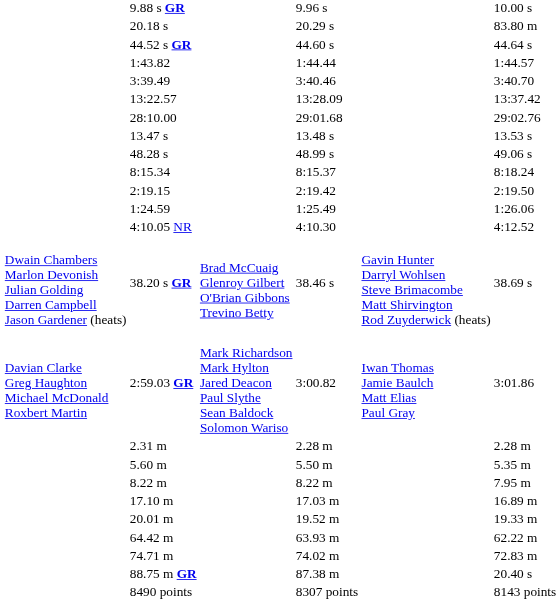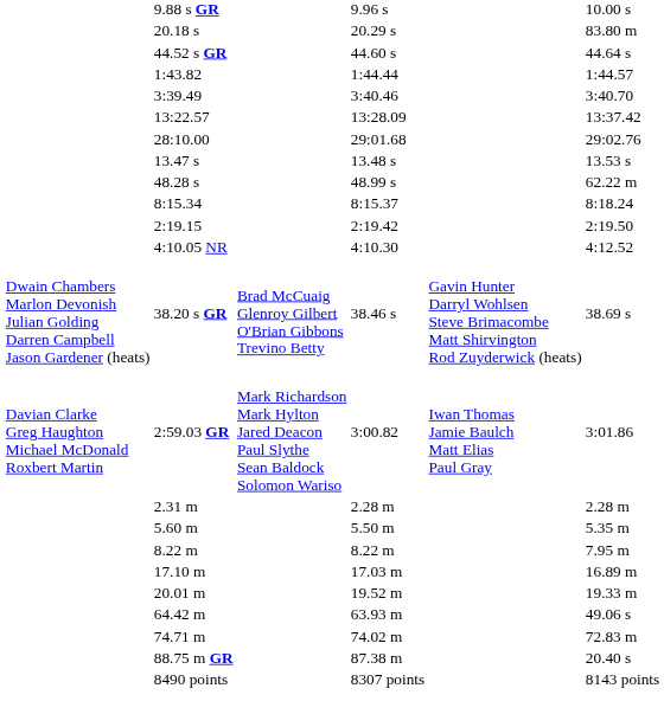 <table>
 <tr>
 <td></td>
 <td></td>
 <td>9.88 s <strong><a href='#'>GR</a></strong></td>
 <td></td>
 <td>9.96 s</td>
 <td></td>
 <td>10.00 s</td>
 </tr>
 <tr>
 <td></td>
 <td></td>
 <td>20.18 s</td>
 <td></td>
 <td>20.29 s</td>
 <td></td>
 <td>83.80 m</td>
 </tr>
 <tr>
 <td></td>
 <td></td>
 <td>44.52 s <strong><a href='#'>GR</a></strong></td>
 <td></td>
 <td>44.60 s</td>
 <td></td>
 <td>44.64 s</td>
 </tr>
 <tr>
 <td></td>
 <td></td>
 <td>1:43.82</td>
 <td></td>
 <td>1:44.44</td>
 <td></td>
 <td>1:44.57</td>
 </tr>
 <tr>
 <td></td>
 <td></td>
 <td>3:39.49</td>
 <td></td>
 <td>3:40.46</td>
 <td></td>
 <td>3:40.70</td>
 </tr>
 <tr>
 <td></td>
 <td></td>
 <td>13:22.57</td>
 <td></td>
 <td>13:28.09</td>
 <td></td>
 <td>13:37.42</td>
 </tr>
 <tr>
 <td></td>
 <td></td>
 <td>28:10.00</td>
 <td></td>
 <td>29:01.68</td>
 <td></td>
 <td>29:02.76</td>
 </tr>
 <tr>
 <td></td>
 <td></td>
 <td>13.47 s</td>
 <td></td>
 <td>13.48 s</td>
 <td></td>
 <td>13.53 s</td>
 </tr>
 <tr>
 <td></td>
 <td></td>
 <td>48.28 s</td>
 <td></td>
 <td>48.99 s</td>
 <td></td>
-<td>49.06 s</td>
+<td>62.22 m</td>
 </tr>
 <tr>
 <td></td>
 <td></td>
 <td>8:15.34</td>
 <td></td>
 <td>8:15.37</td>
 <td></td>
 <td>8:18.24</td>
 </tr>
 <tr>
 <td></td>
 <td></td>
 <td>2:19.15</td>
 <td></td>
 <td>2:19.42</td>
 <td></td>
 <td>2:19.50</td>
-</tr>
-<tr>
-<td></td>
-<td></td>
-<td>1:24.59</td>
-<td></td>
-<td>1:25.49</td>
-<td></td>
-<td>1:26.06</td>
 </tr>
 <tr>
 <td></td>
 <td></td>
 <td>4:10.05 <a href='#'>NR</a></td>
 <td></td>
 <td>4:10.30</td>
 <td></td>
 <td>4:12.52</td>
 </tr>
 <tr>
 <td></td>
 <td><br><a href='#'>Dwain Chambers</a><br><a href='#'>Marlon Devonish</a><br><a href='#'>Julian Golding</a><br><a href='#'>Darren Campbell</a><br><a href='#'>Jason Gardener</a> (heats)</td>
 <td>38.20 s <strong><a href='#'>GR</a></strong></td>
 <td><br><a href='#'>Brad McCuaig</a><br><a href='#'>Glenroy Gilbert</a><br><a href='#'>O'Brian Gibbons</a><br><a href='#'>Trevino Betty</a></td>
 <td>38.46 s</td>
 <td><br><a href='#'>Gavin Hunter</a><br><a href='#'>Darryl Wohlsen</a><br><a href='#'>Steve Brimacombe</a><br><a href='#'>Matt Shirvington</a><br><a href='#'>Rod Zuyderwick</a> (heats)</td>
 <td>38.69 s</td>
 </tr>
 <tr>
 <td></td>
 <td><br><a href='#'>Davian Clarke</a><br><a href='#'>Greg Haughton</a><br><a href='#'>Michael McDonald</a><br><a href='#'>Roxbert Martin</a></td>
 <td>2:59.03 <strong><a href='#'>GR</a></strong></td>
 <td><br><a href='#'>Mark Richardson</a><br><a href='#'>Mark Hylton</a><br><a href='#'>Jared Deacon</a><br><a href='#'>Paul Slythe</a><br><a href='#'>Sean Baldock</a><br><a href='#'>Solomon Wariso</a></td>
 <td>3:00.82</td>
 <td><br><a href='#'>Iwan Thomas</a><br><a href='#'>Jamie Baulch</a><br><a href='#'>Matt Elias</a><br><a href='#'>Paul Gray</a></td>
 <td>3:01.86</td>
 </tr>
 <tr>
 <td></td>
 <td></td>
 <td>2.31 m</td>
 <td></td>
 <td>2.28 m</td>
 <td></td>
 <td>2.28 m</td>
 </tr>
 <tr>
 <td></td>
 <td></td>
 <td>5.60 m</td>
 <td></td>
 <td>5.50 m</td>
 <td></td>
 <td>5.35 m</td>
 </tr>
 <tr>
 <td></td>
 <td></td>
 <td>8.22 m</td>
 <td></td>
 <td>8.22 m</td>
 <td></td>
 <td>7.95 m</td>
 </tr>
 <tr>
 <td></td>
 <td></td>
 <td>17.10 m</td>
 <td></td>
 <td>17.03 m</td>
 <td></td>
 <td>16.89 m</td>
 </tr>
 <tr>
 <td></td>
 <td></td>
 <td>20.01 m</td>
 <td></td>
 <td>19.52 m</td>
 <td></td>
 <td>19.33 m</td>
 </tr>
 <tr>
 <td></td>
 <td></td>
 <td>64.42 m</td>
 <td></td>
 <td>63.93 m</td>
 <td></td>
-<td>62.22 m</td>
+<td>49.06 s</td>
 </tr>
 <tr>
 <td></td>
 <td></td>
 <td>74.71 m</td>
 <td></td>
 <td>74.02 m</td>
 <td></td>
 <td>72.83 m</td>
 </tr>
 <tr>
 <td></td>
 <td></td>
 <td>88.75 m <strong><a href='#'>GR</a></strong></td>
 <td></td>
 <td>87.38 m</td>
 <td></td>
 <td>20.40 s</td>
 </tr>
 <tr>
 <td></td>
 <td></td>
 <td>8490 points</td>
 <td></td>
 <td>8307 points</td>
 <td></td>
 <td>8143 points</td>
 </tr>
 </table>
